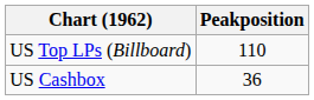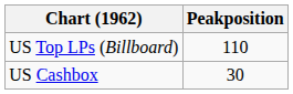 <table class="wikitable">
 <tr>
 <th>Chart (1962)</th>
 <th>Peakposition</th>
 </tr>
 <tr>
 <td>US <a href='#'>Top LPs</a> (<em>Billboard</em>)</td>
 <td align="center">110</td>
 </tr>
 <tr>
 <td>US <a href='#'>Cashbox</a></td>
-<td align="center">36</td>
+<td align="center">30</td>
 </tr>
 </table>
